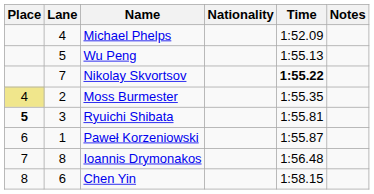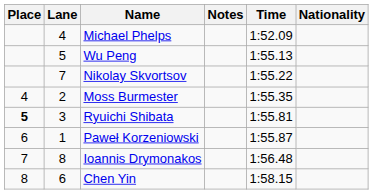 <table class="wikitable" style="text-align:center">
 <tr>
 <th>Place</th>
 <th>Lane</th>
 <th>Name</th>
+<th>Notes</th>
+<th>Time</th>
 <th>Nationality</th>
-<th>Time</th>
-<th>Notes</th>
 </tr>
 <tr>
 <td></td>
 <td>4</td>
 <td align=left><a href='#'>Michael Phelps</a></td>
+<td></td>
+<td>1:52.09</td>
 <td align=left></td>
-<td>1:52.09</td>
-<td></td>
 </tr>
 <tr>
 <td></td>
 <td>5</td>
 <td align=left><a href='#'>Wu Peng</a></td>
+<td></td>
+<td>1:55.13</td>
 <td align=left></td>
-<td>1:55.13</td>
-<td></td>
 </tr>
 <tr>
 <td></td>
 <td>7</td>
 <td align=left><a href='#'>Nikolay Skvortsov</a></td>
+<td></td>
+<td>1:55.22</td>
 <td align=left></td>
-<td><strong>1:55.22</strong></td>
-<td></td>
 </tr>
 <tr>
-<td style="background: khaki;">4</td>
+<td>4</td>
 <td>2</td>
 <td align=left><a href='#'>Moss Burmester</a></td>
+<td></td>
+<td>1:55.35</td>
 <td align=left></td>
-<td>1:55.35</td>
-<td></td>
 </tr>
 <tr>
 <td><strong>5</strong></td>
 <td>3</td>
 <td align=left><a href='#'>Ryuichi Shibata</a></td>
+<td></td>
+<td>1:55.81</td>
 <td align=left></td>
-<td>1:55.81</td>
-<td></td>
 </tr>
 <tr>
 <td>6</td>
 <td>1</td>
 <td align=left><a href='#'>Paweł Korzeniowski</a></td>
+<td></td>
+<td>1:55.87</td>
 <td align=left></td>
-<td>1:55.87</td>
-<td></td>
 </tr>
 <tr>
 <td>7</td>
 <td>8</td>
 <td align=left><a href='#'>Ioannis Drymonakos</a></td>
+<td></td>
+<td>1:56.48</td>
 <td align=left></td>
-<td>1:56.48</td>
-<td></td>
 </tr>
 <tr>
 <td>8</td>
 <td>6</td>
 <td align=left><a href='#'>Chen Yin</a></td>
+<td></td>
+<td>1:58.15</td>
 <td align=left></td>
-<td>1:58.15</td>
-<td></td>
 </tr>
 </table>
